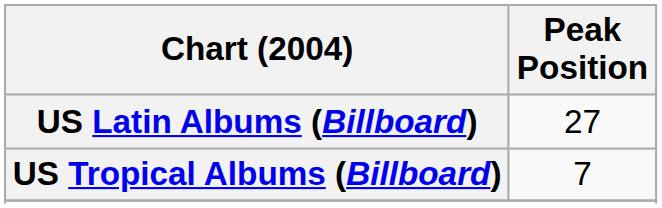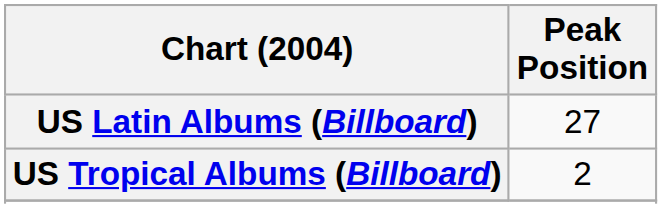 <table class="wikitable plainrowheaders" style="text-align:center;">
 <tr>
 <th scope="col">Chart (2004)</th>
 <th scope="col">Peak <br> Position</th>
 </tr>
 <tr>
 <th scope="row">US <a href='#'>Latin Albums</a> (<em><a href='#'>Billboard</a></em>)</th>
 <td style="text-align:center;">27</td>
 </tr>
 <tr>
 <th scope="row">US <a href='#'>Tropical Albums</a> (<em><a href='#'>Billboard</a></em>)</th>
-<td style="text-align:center;">7</td>
+<td style="text-align:center;">2</td>
 </tr>
 <tr>
 </tr>
 <tr>
 </tr>
 </table>
